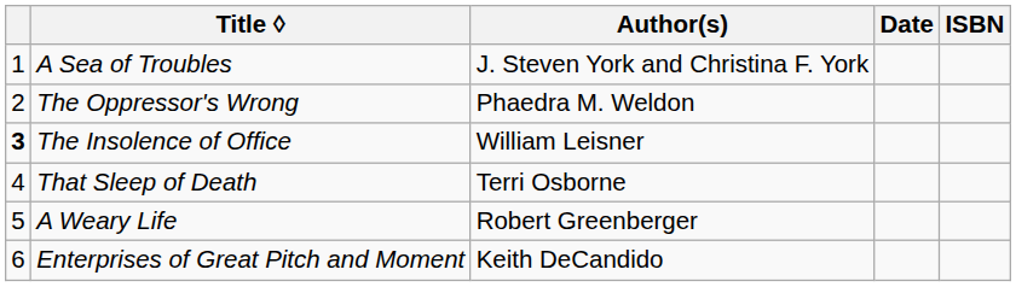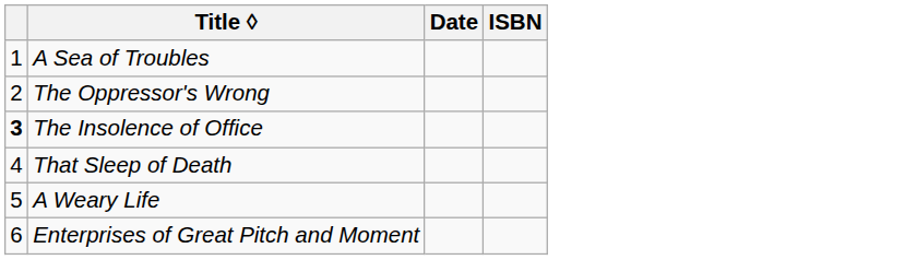 <table class="wikitable">
 <tr>
 <th></th>
 <th>Title ◊</th>
-<th>Author(s)</th>
 <th>Date</th>
 <th>ISBN</th>
 </tr>
 <tr>
 <td>1</td>
 <td><em>A Sea of Troubles</em></td>
-<td>J. Steven York and Christina F. York</td>
 <td></td>
 <td></td>
 </tr>
 <tr>
 <td>2</td>
 <td><em>The Oppressor's Wrong</em></td>
-<td>Phaedra M. Weldon</td>
 <td></td>
 <td></td>
 </tr>
 <tr>
 <td><strong>3</strong></td>
 <td><em>The Insolence of Office</em></td>
-<td>William Leisner</td>
 <td></td>
 <td></td>
 </tr>
 <tr>
 <td>4</td>
 <td><em>That Sleep of Death</em></td>
-<td>Terri Osborne</td>
 <td></td>
 <td></td>
 </tr>
 <tr>
 <td>5</td>
 <td><em>A Weary Life</em></td>
-<td>Robert Greenberger</td>
 <td></td>
 <td></td>
 </tr>
 <tr>
 <td>6</td>
 <td><em>Enterprises of Great Pitch and Moment</em></td>
-<td>Keith DeCandido</td>
 <td></td>
 <td></td>
 </tr>
 </table>
